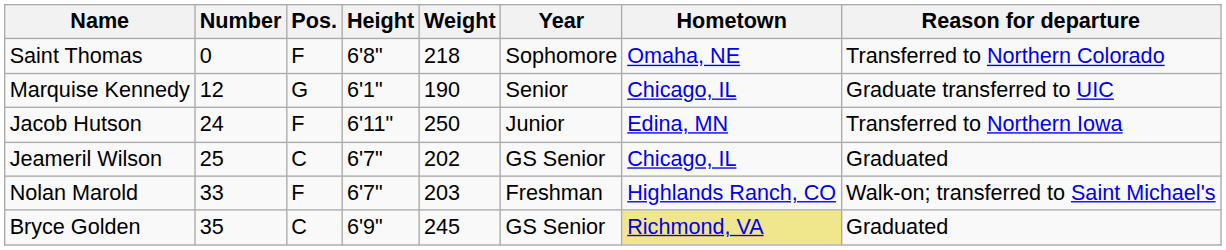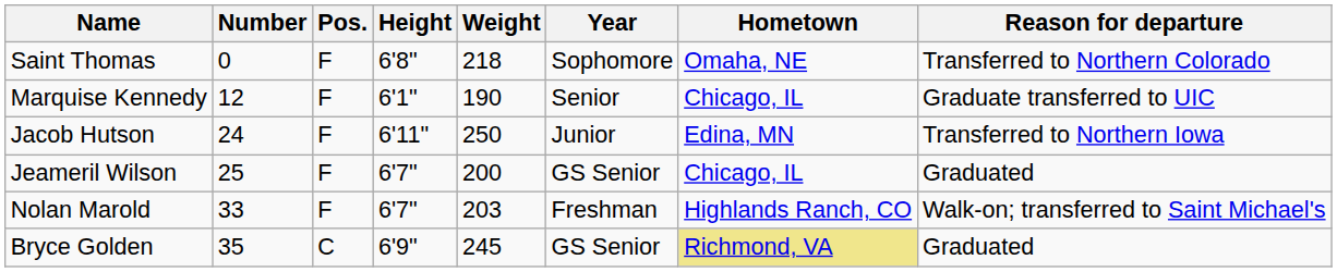 <table class="wikitable sortable" border="1">
 <tr>
 <th>Name</th>
 <th>Number</th>
 <th>Pos.</th>
 <th>Height</th>
 <th>Weight</th>
 <th>Year</th>
 <th>Hometown</th>
 <th class="unsortable">Reason for departure</th>
 </tr>
 <tr>
 <td>Saint Thomas</td>
 <td>0</td>
 <td>F</td>
 <td>6'8"</td>
 <td>218</td>
 <td>Sophomore</td>
 <td><a href='#'>Omaha, NE</a></td>
 <td>Transferred to <a href='#'>Northern Colorado</a></td>
 </tr>
 <tr>
 <td>Marquise Kennedy</td>
 <td>12</td>
-<td>G</td>
+<td>F</td>
 <td>6'1"</td>
 <td>190</td>
 <td>Senior</td>
 <td><a href='#'>Chicago, IL</a></td>
 <td>Graduate transferred to <a href='#'>UIC</a></td>
 </tr>
 <tr>
 <td>Jacob Hutson</td>
 <td>24</td>
 <td>F</td>
 <td>6'11"</td>
 <td>250</td>
 <td>Junior</td>
 <td><a href='#'>Edina, MN</a></td>
 <td>Transferred to <a href='#'>Northern Iowa</a></td>
 </tr>
 <tr>
 <td>Jeameril Wilson</td>
 <td>25</td>
-<td>C</td>
+<td>F</td>
 <td>6'7"</td>
-<td>202</td>
+<td>200</td>
 <td>GS Senior</td>
 <td><a href='#'>Chicago, IL</a></td>
 <td>Graduated</td>
 </tr>
 <tr>
 <td>Nolan Marold</td>
 <td>33</td>
 <td>F</td>
 <td>6'7"</td>
 <td>203</td>
 <td>Freshman</td>
 <td><a href='#'>Highlands Ranch, CO</a></td>
 <td>Walk-on; transferred to <a href='#'>Saint Michael's</a></td>
 </tr>
 <tr>
 <td>Bryce Golden</td>
 <td>35</td>
 <td>C</td>
 <td>6'9"</td>
 <td>245</td>
 <td>GS Senior</td>
 <td style="background: khaki;"><a href='#'>Richmond, VA</a></td>
 <td>Graduated</td>
 </tr>
 </table>
